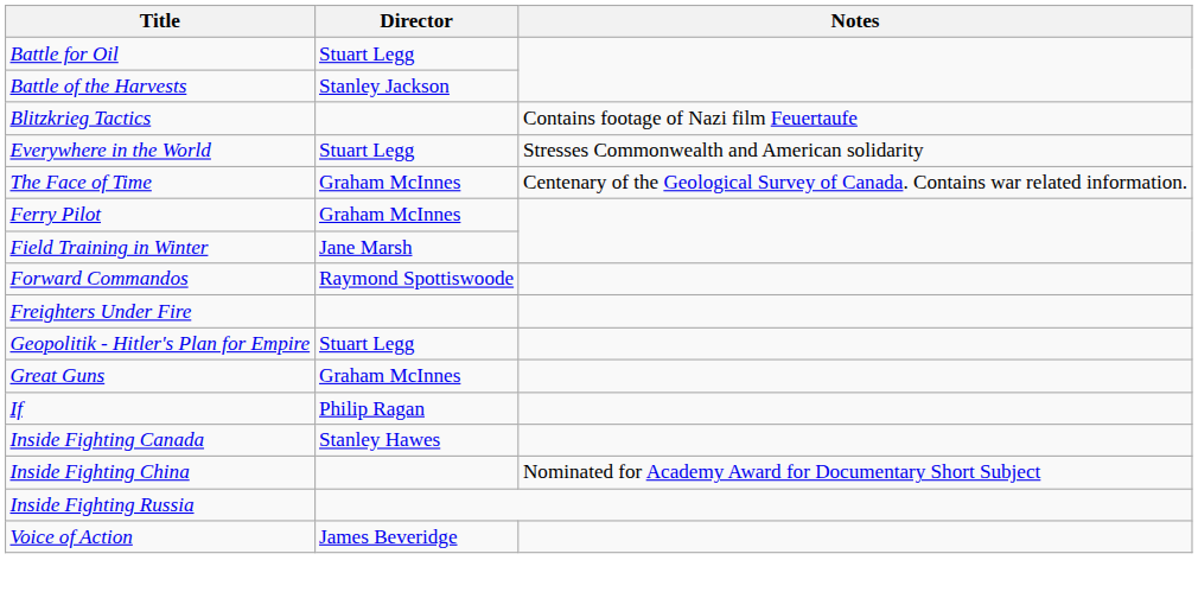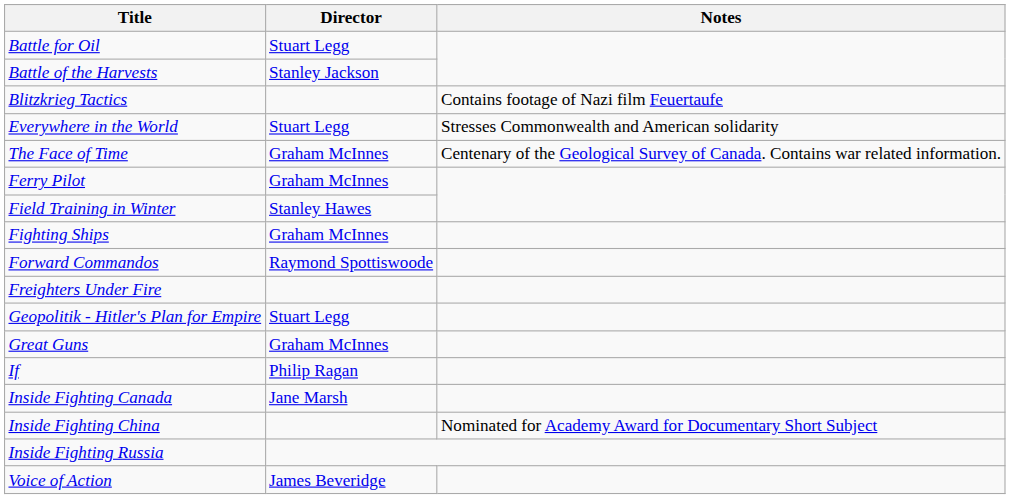 <table class="wikitable">
 <tr>
 <th>Title</th>
 <th>Director</th>
 <th>Notes</th>
 </tr>
 <tr>
 <td><em><a href='#'>Battle for Oil</a></em></td>
 <td><a href='#'>Stuart Legg</a></td>
 </tr>
 <tr>
 <td><em><a href='#'>Battle of the Harvests</a></em></td>
 <td><a href='#'>Stanley Jackson</a></td>
 </tr>
 <tr>
 <td><em><a href='#'>Blitzkrieg Tactics</a></em></td>
 <td></td>
 <td>Contains footage of Nazi film <a href='#'>Feuertaufe</a></td>
 </tr>
 <tr>
 <td><em><a href='#'>Everywhere in the World</a></em></td>
 <td><a href='#'>Stuart Legg</a></td>
 <td>Stresses Commonwealth and American solidarity</td>
 </tr>
 <tr>
 <td><em><a href='#'>The Face of Time</a></em></td>
 <td><a href='#'>Graham McInnes</a></td>
 <td>Centenary of the <a href='#'>Geological Survey of Canada</a>. Contains war related information.</td>
 </tr>
 <tr>
 <td><em><a href='#'>Ferry Pilot</a></em></td>
 <td><a href='#'>Graham McInnes</a></td>
 </tr>
 <tr>
 <td><em><a href='#'>Field Training in Winter</a></em></td>
-<td><a href='#'>Jane Marsh</a></td>
+<td><a href='#'>Stanley Hawes</a></td>
+</tr>
+<tr>
+<td><em><a href='#'>Fighting Ships</a></em></td>
+<td><a href='#'>Graham McInnes</a></td>
+<td></td>
 </tr>
 <tr>
 <td><em><a href='#'>Forward Commandos</a></em></td>
 <td><a href='#'>Raymond Spottiswoode</a></td>
 <td></td>
 </tr>
 <tr>
 <td><em><a href='#'>Freighters Under Fire</a></em></td>
 <td></td>
 <td></td>
 </tr>
 <tr>
 <td><em><a href='#'>Geopolitik - Hitler's Plan for Empire</a></em></td>
 <td><a href='#'>Stuart Legg</a></td>
 <td></td>
 </tr>
 <tr>
 <td><em><a href='#'>Great Guns</a></em></td>
 <td><a href='#'>Graham McInnes</a></td>
 <td></td>
 </tr>
 <tr>
 <td><em><a href='#'>If</a></em></td>
 <td><a href='#'>Philip Ragan</a></td>
 <td></td>
 </tr>
 <tr>
 <td><em><a href='#'>Inside Fighting Canada</a></em></td>
-<td><a href='#'>Stanley Hawes</a></td>
+<td><a href='#'>Jane Marsh</a></td>
 <td></td>
 </tr>
 <tr>
 <td><em><a href='#'>Inside Fighting China</a></em></td>
 <td></td>
 <td>Nominated for <a href='#'>Academy Award for Documentary Short Subject</a></td>
 </tr>
 <tr>
 <td><em><a href='#'>Inside Fighting Russia</a></em></td>
 </tr>
 <tr>
 <td><em><a href='#'>Voice of Action</a></em></td>
 <td><a href='#'>James Beveridge</a></td>
 <td></td>
 </tr>
 </table>
